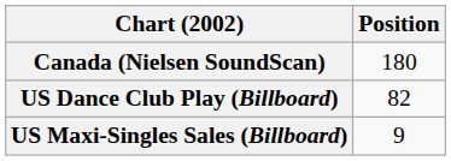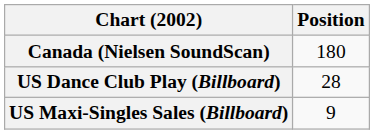 <table class="wikitable sortable plainrowheaders" style="text-align:center">
 <tr>
 <th scope="col">Chart (2002)</th>
 <th scope="col">Position</th>
 </tr>
 <tr>
 <th scope="row">Canada (Nielsen SoundScan)</th>
 <td>180</td>
 </tr>
 <tr>
 <th scope="row">US Dance Club Play (<em>Billboard</em>)</th>
-<td>82</td>
+<td>28</td>
 </tr>
 <tr>
 <th scope="row">US Maxi-Singles Sales (<em>Billboard</em>)</th>
 <td>9</td>
 </tr>
 </table>
